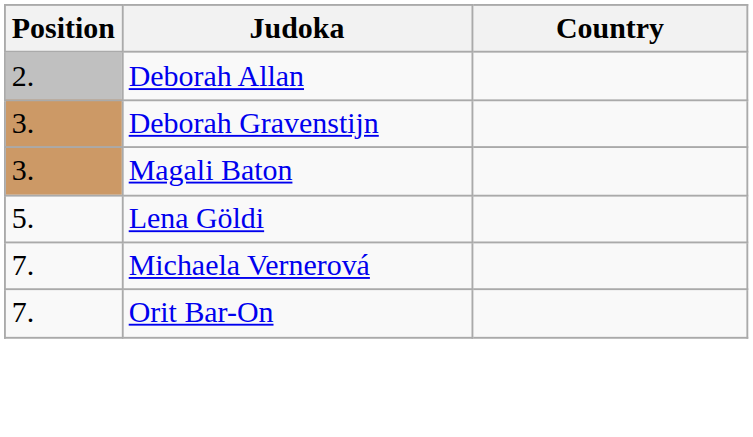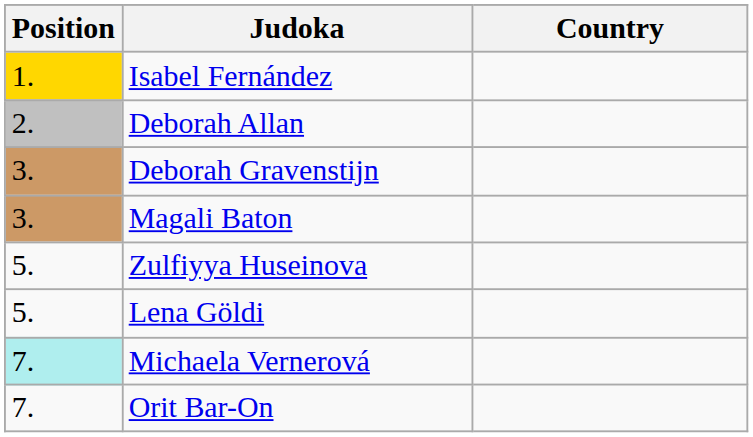 <table class=wikitable>
 <tr>
 <th>Position</th>
 <th width=180>Judoka</th>
 <th width=140>Country</th>
+</tr>
+<tr>
+<td bgcolor=gold>1.</td>
+<td><a href='#'>Isabel Fernández</a></td>
+<td></td>
 </tr>
 <tr>
 <td bgcolor=silver>2.</td>
 <td><a href='#'>Deborah Allan</a></td>
 <td></td>
 </tr>
 <tr>
 <td bgcolor=CC9966>3.</td>
 <td><a href='#'>Deborah Gravenstijn</a></td>
 <td></td>
 </tr>
 <tr>
 <td bgcolor=CC9966>3.</td>
 <td><a href='#'>Magali Baton</a></td>
 <td></td>
 </tr>
 <tr>
 <td>5.</td>
+<td><a href='#'>Zulfiyya Huseinova</a></td>
+<td></td>
+</tr>
+<tr>
+<td>5.</td>
 <td><a href='#'>Lena Göldi</a></td>
 <td></td>
 </tr>
 <tr>
-<td>7.</td>
+<td style="background: paleturquoise;">7.</td>
 <td><a href='#'>Michaela Vernerová</a></td>
 <td></td>
 </tr>
 <tr>
 <td>7.</td>
 <td><a href='#'>Orit Bar-On</a></td>
 <td></td>
 </tr>
 </table>
